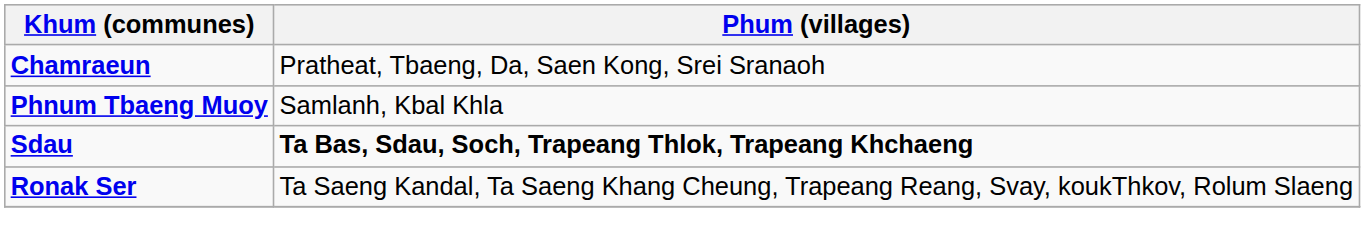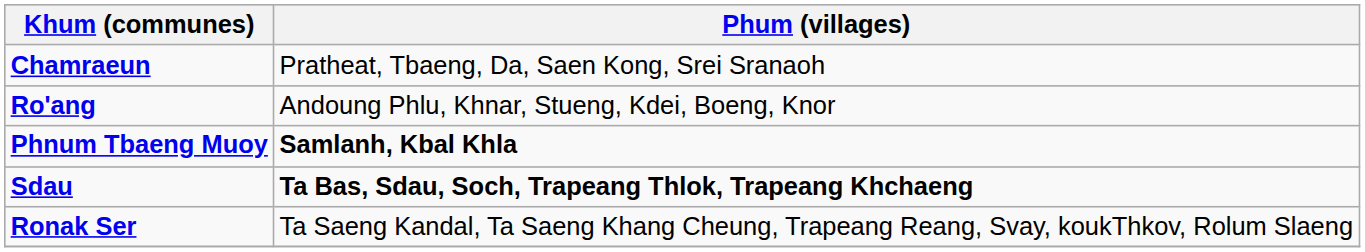 <table class="wikitable">
 <tr>
 <th><a href='#'>Khum</a> (communes)</th>
 <th><a href='#'>Phum</a> (villages)</th>
 </tr>
 <tr>
 <td><strong><a href='#'>Chamraeun</a></strong></td>
 <td>Pratheat, Tbaeng, Da, Saen Kong, Srei Sranaoh</td>
 </tr>
 <tr>
+<td><strong><a href='#'>Ro'ang</a></strong></td>
+<td>Andoung Phlu, Khnar, Stueng, Kdei, Boeng, Knor</td>
+</tr>
+<tr>
 <td><strong><a href='#'>Phnum Tbaeng Muoy</a></strong></td>
-<td>Samlanh, Kbal Khla</td>
+<td><strong>Samlanh, Kbal Khla</strong></td>
 </tr>
 <tr>
 <td><strong><a href='#'>Sdau</a></strong></td>
 <td><strong>Ta Bas, Sdau, Soch, Trapeang Thlok, Trapeang Khchaeng</strong></td>
 </tr>
 <tr>
 <td><strong><a href='#'>Ronak Ser</a></strong></td>
 <td>Ta Saeng Kandal, Ta Saeng Khang Cheung, Trapeang Reang, Svay, koukThkov, Rolum Slaeng</td>
 </tr>
 <tr>
 </tr>
 </table>
